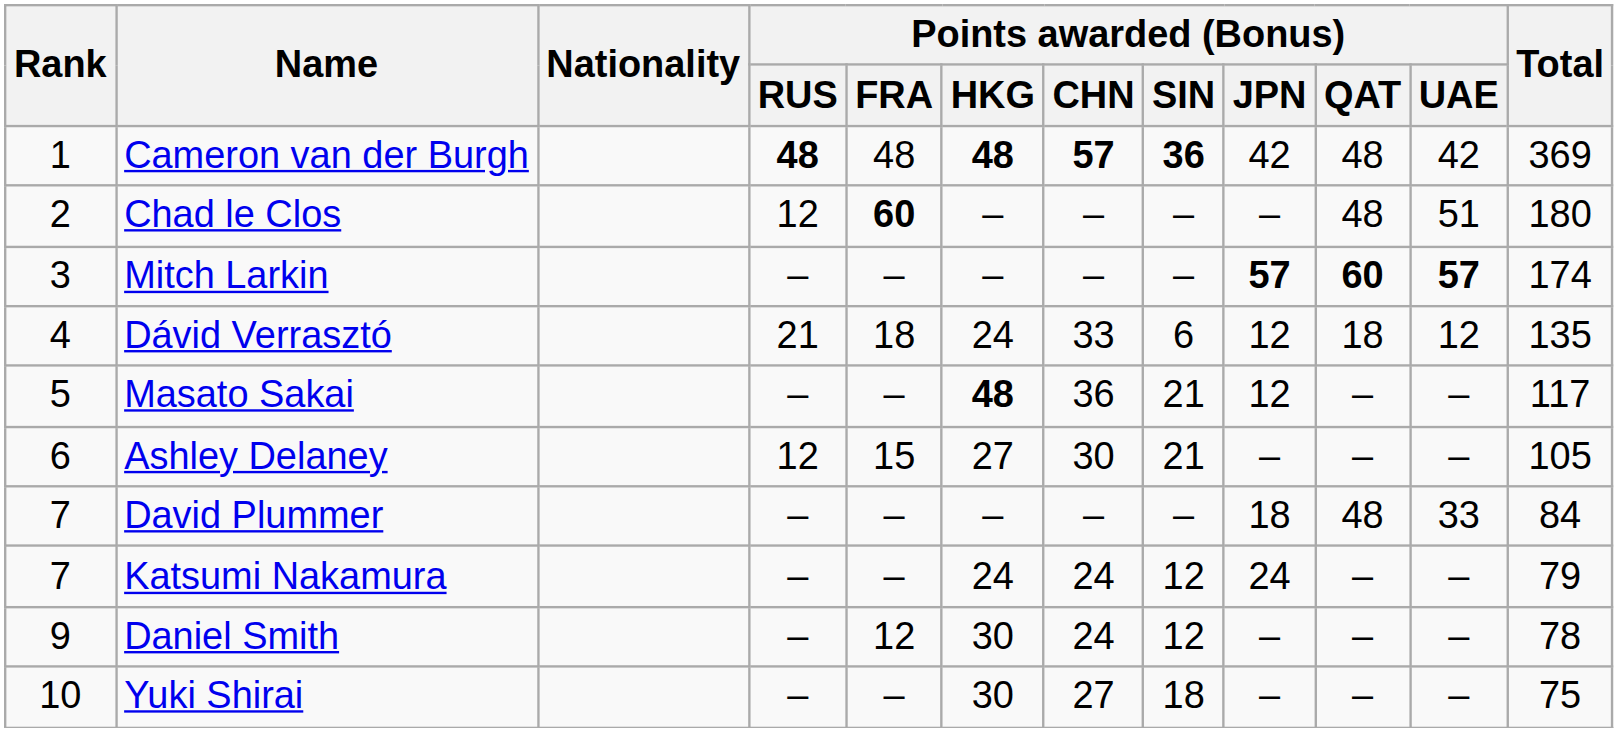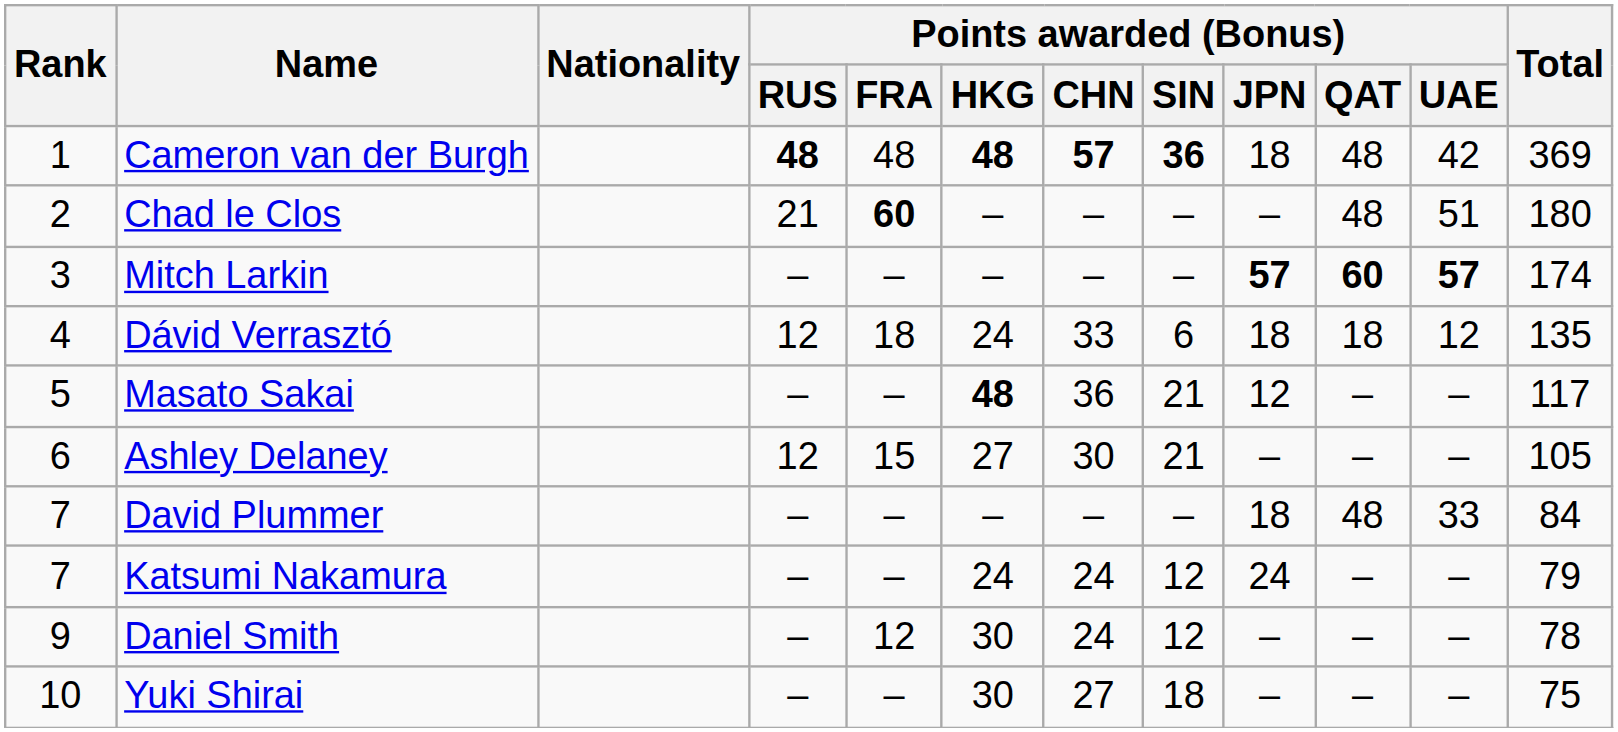 <table class="wikitable" style="text-align:center;">
 <tr>
 <th rowspan="2">Rank</th>
 <th rowspan="2">Name</th>
 <th rowspan="2">Nationality</th>
 <th colspan="8">Points awarded (Bonus)</th>
 <th rowspan="2">Total</th>
 </tr>
 <tr>
 <th>RUS</th>
 <th>FRA</th>
 <th>HKG</th>
 <th>CHN</th>
 <th>SIN</th>
 <th>JPN</th>
 <th>QAT</th>
 <th>UAE</th>
 </tr>
 <tr>
 <td>1</td>
 <td style="text-align:left;"><a href='#'>Cameron van der Burgh</a></td>
 <td style="text-align:left;"></td>
 <td><strong>48</strong></td>
 <td>48</td>
 <td><strong>48</strong></td>
 <td><strong>57</strong></td>
 <td><strong>36</strong></td>
-<td>42</td>
+<td>18</td>
 <td>48</td>
 <td>42</td>
 <td>369</td>
 </tr>
 <tr>
 <td>2</td>
 <td style="text-align:left;"><a href='#'>Chad le Clos</a></td>
 <td style="text-align:left;"></td>
-<td>12</td>
+<td>21</td>
 <td><strong>60</strong></td>
 <td>–</td>
 <td>–</td>
 <td>–</td>
 <td>–</td>
 <td>48</td>
 <td>51</td>
 <td>180</td>
 </tr>
 <tr>
 <td>3</td>
 <td style="text-align:left;"><a href='#'>Mitch Larkin</a></td>
 <td style="text-align:left;"></td>
 <td>–</td>
 <td>–</td>
 <td>–</td>
 <td>–</td>
 <td>–</td>
 <td><strong>57</strong></td>
 <td><strong>60</strong></td>
 <td><strong>57</strong></td>
 <td>174</td>
 </tr>
 <tr>
 <td>4</td>
 <td style="text-align:left;"><a href='#'>Dávid Verrasztó</a></td>
 <td style="text-align:left;"></td>
-<td>21</td>
+<td>12</td>
 <td>18</td>
 <td>24</td>
 <td>33</td>
 <td>6</td>
-<td>12</td>
+<td>18</td>
 <td>18</td>
 <td>12</td>
 <td>135</td>
 </tr>
 <tr>
 <td>5</td>
 <td style="text-align:left;"><a href='#'>Masato Sakai</a></td>
 <td style="text-align:left;"></td>
 <td>–</td>
 <td>–</td>
 <td><strong>48</strong></td>
 <td>36</td>
 <td>21</td>
 <td>12</td>
 <td>–</td>
 <td>–</td>
 <td>117</td>
 </tr>
 <tr>
 <td>6</td>
 <td style="text-align:left;"><a href='#'>Ashley Delaney</a></td>
 <td style="text-align:left;"></td>
 <td>12</td>
 <td>15</td>
 <td>27</td>
 <td>30</td>
 <td>21</td>
 <td>–</td>
 <td>–</td>
 <td>–</td>
 <td>105</td>
 </tr>
 <tr>
 <td>7</td>
 <td style="text-align:left;"><a href='#'>David Plummer</a></td>
 <td style="text-align:left;"></td>
 <td>–</td>
 <td>–</td>
 <td>–</td>
 <td>–</td>
 <td>–</td>
 <td>18</td>
 <td>48</td>
 <td>33</td>
 <td>84</td>
 </tr>
 <tr>
 <td>7</td>
 <td style="text-align:left;"><a href='#'>Katsumi Nakamura</a></td>
 <td style="text-align:left;"></td>
 <td>–</td>
 <td>–</td>
 <td>24</td>
 <td>24</td>
 <td>12</td>
 <td>24</td>
 <td>–</td>
 <td>–</td>
 <td>79</td>
 </tr>
 <tr>
 <td>9</td>
 <td style="text-align:left;"><a href='#'>Daniel Smith</a></td>
 <td style="text-align:left;"></td>
 <td>–</td>
 <td>12</td>
 <td>30</td>
 <td>24</td>
 <td>12</td>
 <td>–</td>
 <td>–</td>
 <td>–</td>
 <td>78</td>
 </tr>
 <tr>
 <td>10</td>
 <td style="text-align:left;"><a href='#'>Yuki Shirai</a></td>
 <td style="text-align:left;"></td>
 <td>–</td>
 <td>–</td>
 <td>30</td>
 <td>27</td>
 <td>18</td>
 <td>–</td>
 <td>–</td>
 <td>–</td>
 <td>75</td>
 </tr>
 <tr>
 </tr>
 </table>
